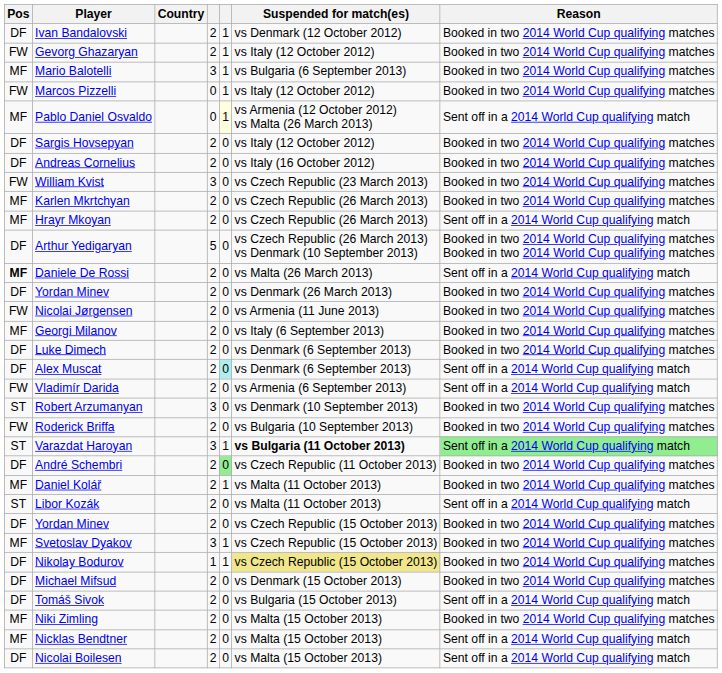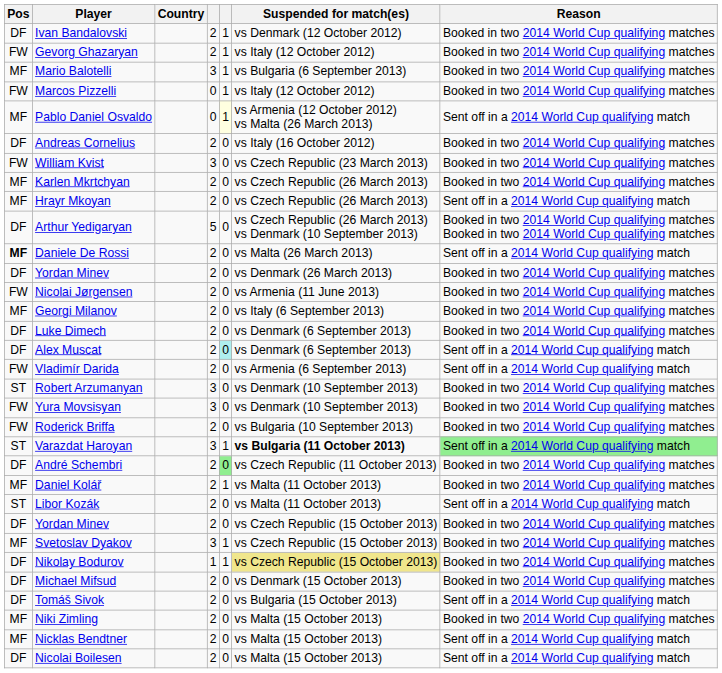 <table class="wikitable" style="text-align: center;">
 <tr>
 <th>Pos</th>
 <th>Player</th>
 <th>Country</th>
 <th></th>
 <th></th>
 <th>Suspended for match(es)</th>
 <th>Reason</th>
 </tr>
 <tr>
 <td>DF</td>
 <td align="left"><a href='#'>Ivan Bandalovski</a></td>
 <td align="left"></td>
 <td>2</td>
 <td>1</td>
 <td align="left">vs Denmark (12 October 2012)</td>
 <td align="left">Booked in two <a href='#'>2014 World Cup qualifying</a> matches</td>
 </tr>
 <tr>
 <td>FW</td>
 <td align="left"><a href='#'>Gevorg Ghazaryan</a></td>
 <td align="left"></td>
 <td>2</td>
 <td>1</td>
 <td align="left">vs Italy (12 October 2012)<br></td>
 <td align="left">Booked in two <a href='#'>2014 World Cup qualifying</a> matches</td>
 </tr>
 <tr>
 <td>MF</td>
 <td align="left"><a href='#'>Mario Balotelli</a></td>
 <td align="left"></td>
 <td>3</td>
 <td>1</td>
 <td align="left">vs Bulgaria (6 September 2013)</td>
 <td align="left">Booked in two <a href='#'>2014 World Cup qualifying</a> matches</td>
 </tr>
 <tr>
 <td>FW</td>
 <td align="left"><a href='#'>Marcos Pizzelli</a></td>
 <td align="left"></td>
 <td>0</td>
 <td>1</td>
 <td align="left">vs Italy (12 October 2012)</td>
 <td align="left">Booked in two <a href='#'>2014 World Cup qualifying</a> matches</td>
 </tr>
 <tr>
 <td>MF</td>
 <td align="left"><a href='#'>Pablo Daniel Osvaldo</a></td>
 <td align="left"></td>
 <td>0</td>
 <td style="background: lightyellow;">1</td>
 <td align="left">vs Armenia (12 October 2012)<br>vs Malta (26 March 2013)</td>
 <td align="left">Sent off in a <a href='#'>2014 World Cup qualifying</a> match</td>
-</tr>
-<tr>
-<td>DF</td>
-<td align="left"><a href='#'>Sargis Hovsepyan</a></td>
-<td align="left"></td>
-<td>2</td>
-<td>0</td>
-<td align="left">vs Italy (12 October 2012)</td>
-<td align="left">Booked in two <a href='#'>2014 World Cup qualifying</a> matches</td>
 </tr>
 <tr>
 <td>DF</td>
 <td align="left"><a href='#'>Andreas Cornelius</a></td>
 <td align="left"></td>
 <td>2</td>
 <td>0</td>
 <td align="left">vs Italy (16 October 2012)</td>
 <td align="left">Booked in two <a href='#'>2014 World Cup qualifying</a> matches</td>
 </tr>
 <tr>
 <td>FW</td>
 <td align="left"><a href='#'>William Kvist</a></td>
 <td align="left"></td>
 <td>3</td>
 <td>0</td>
 <td align="left">vs Czech Republic (23 March 2013)</td>
 <td align="left">Booked in two <a href='#'>2014 World Cup qualifying</a> matches</td>
 </tr>
 <tr>
 <td>MF</td>
 <td align="left"><a href='#'>Karlen Mkrtchyan</a></td>
 <td align="left"></td>
 <td>2</td>
 <td>0</td>
 <td align="left">vs Czech Republic (26 March 2013)</td>
 <td align="left">Booked in two <a href='#'>2014 World Cup qualifying</a> matches</td>
 </tr>
 <tr>
 <td>MF</td>
 <td align="left"><a href='#'>Hrayr Mkoyan</a></td>
 <td align="left"></td>
 <td>2</td>
 <td>0</td>
 <td align="left">vs Czech Republic (26 March 2013)</td>
 <td align="left">Sent off in a <a href='#'>2014 World Cup qualifying</a> match</td>
 </tr>
 <tr>
 <td>DF</td>
 <td align="left"><a href='#'>Arthur Yedigaryan</a></td>
 <td align="left"></td>
 <td>5</td>
 <td>0</td>
 <td align="left">vs Czech Republic (26 March 2013)<br>vs Denmark (10 September 2013)</td>
 <td align="left">Booked in two <a href='#'>2014 World Cup qualifying</a> matches<br>Booked in two <a href='#'>2014 World Cup qualifying</a> matches</td>
 </tr>
 <tr>
 <td><strong>MF</strong></td>
 <td align="left"><a href='#'>Daniele De Rossi</a></td>
 <td align="left"></td>
 <td>2</td>
 <td>0</td>
 <td align="left">vs Malta (26 March 2013)</td>
 <td align="left">Sent off in a <a href='#'>2014 World Cup qualifying</a> match</td>
 </tr>
 <tr>
 <td>DF</td>
 <td align="left"><a href='#'>Yordan Minev</a></td>
 <td align="left"></td>
 <td>2</td>
 <td>0</td>
 <td align="left">vs Denmark (26 March 2013)</td>
 <td align="left">Booked in two <a href='#'>2014 World Cup qualifying</a> matches</td>
 </tr>
 <tr>
 <td>FW</td>
 <td align="left"><a href='#'>Nicolai Jørgensen</a></td>
 <td align="left"></td>
 <td>2</td>
 <td>0</td>
 <td align="left">vs Armenia (11 June 2013)</td>
 <td align="left">Booked in two <a href='#'>2014 World Cup qualifying</a> matches</td>
 </tr>
 <tr>
 <td>MF</td>
 <td align="left"><a href='#'>Georgi Milanov</a></td>
 <td align="left"></td>
 <td>2</td>
 <td>0</td>
 <td align="left">vs Italy (6 September 2013)</td>
 <td align="left">Booked in two <a href='#'>2014 World Cup qualifying</a> matches</td>
 </tr>
 <tr>
 <td>DF</td>
 <td align="left"><a href='#'>Luke Dimech</a></td>
 <td align="left"></td>
 <td>2</td>
 <td>0</td>
 <td align="left">vs Denmark (6 September 2013)</td>
 <td align="left">Booked in two <a href='#'>2014 World Cup qualifying</a> matches</td>
 </tr>
 <tr>
 <td>DF</td>
 <td align="left"><a href='#'>Alex Muscat</a></td>
 <td align="left"></td>
 <td>2</td>
 <td style="background: paleturquoise;">0</td>
 <td align="left">vs Denmark (6 September 2013)</td>
 <td align="left">Sent off in a <a href='#'>2014 World Cup qualifying</a> match</td>
 </tr>
 <tr>
 <td>FW</td>
 <td align="left"><a href='#'>Vladimír Darida</a></td>
 <td align="left"></td>
 <td>2</td>
 <td>0</td>
 <td align="left">vs Armenia (6 September 2013)</td>
 <td align="left">Sent off in a <a href='#'>2014 World Cup qualifying</a> match</td>
 </tr>
 <tr>
 <td>ST</td>
 <td align="left"><a href='#'>Robert Arzumanyan</a></td>
+<td align="left"></td>
+<td>3</td>
+<td>0</td>
+<td align="left">vs Denmark (10 September 2013)</td>
+<td align="left">Booked in two <a href='#'>2014 World Cup qualifying</a> matches</td>
+</tr>
+<tr>
+<td>FW</td>
+<td align="left"><a href='#'>Yura Movsisyan</a></td>
 <td align="left"></td>
 <td>3</td>
 <td>0</td>
 <td align="left">vs Denmark (10 September 2013)</td>
 <td align="left">Booked in two <a href='#'>2014 World Cup qualifying</a> matches</td>
 </tr>
 <tr>
 <td>FW</td>
 <td align="left"><a href='#'>Roderick Briffa</a></td>
 <td align="left"></td>
 <td>2</td>
 <td>0</td>
 <td align="left">vs Bulgaria (10 September 2013)</td>
 <td align="left">Booked in two <a href='#'>2014 World Cup qualifying</a> matches</td>
 </tr>
 <tr>
 <td>ST</td>
 <td align="left"><a href='#'>Varazdat Haroyan</a></td>
 <td align="left"></td>
 <td>3</td>
 <td>1</td>
 <td align="left"><strong>vs Bulgaria (11 October 2013)</strong></td>
 <td align="left" style="background: lightgreen;">Sent off in a <a href='#'>2014 World Cup qualifying</a> match</td>
 </tr>
 <tr>
 <td>DF</td>
 <td align="left"><a href='#'>André Schembri</a></td>
 <td align="left"></td>
 <td>2</td>
 <td style="background: lightgreen;">0</td>
 <td align="left">vs Czech Republic (11 October 2013)</td>
 <td align="left">Booked in two <a href='#'>2014 World Cup qualifying</a> matches</td>
 </tr>
 <tr>
 <td>MF</td>
 <td align="left"><a href='#'>Daniel Kolář</a></td>
 <td align="left"></td>
 <td>2</td>
 <td>1</td>
 <td align="left">vs Malta (11 October 2013)</td>
 <td align="left">Booked in two <a href='#'>2014 World Cup qualifying</a> matches</td>
 </tr>
 <tr>
 <td>ST</td>
 <td align="left"><a href='#'>Libor Kozák</a></td>
 <td align="left"></td>
 <td>2</td>
 <td>0</td>
 <td align="left">vs Malta (11 October 2013)</td>
 <td align="left">Sent off in a <a href='#'>2014 World Cup qualifying</a> match</td>
 </tr>
 <tr>
 <td>DF</td>
 <td align="left"><a href='#'>Yordan Minev</a></td>
 <td align="left"></td>
 <td>2</td>
 <td>0</td>
 <td align="left">vs Czech Republic (15 October 2013)</td>
 <td align="left">Booked in two <a href='#'>2014 World Cup qualifying</a> matches</td>
 </tr>
 <tr>
 <td>MF</td>
 <td align="left"><a href='#'>Svetoslav Dyakov</a></td>
 <td align="left"></td>
 <td>3</td>
 <td>1</td>
 <td align="left">vs Czech Republic (15 October 2013)</td>
 <td align="left">Booked in two <a href='#'>2014 World Cup qualifying</a> matches</td>
 </tr>
 <tr>
 <td>DF</td>
 <td align="left"><a href='#'>Nikolay Bodurov</a></td>
 <td align="left"></td>
 <td>1</td>
 <td>1</td>
 <td align="left" style="background: khaki;">vs Czech Republic (15 October 2013)</td>
 <td align="left">Booked in two <a href='#'>2014 World Cup qualifying</a> matches</td>
 </tr>
 <tr>
 <td>DF</td>
 <td align="left"><a href='#'>Michael Mifsud</a></td>
 <td align="left"></td>
 <td>2</td>
 <td>0</td>
 <td align="left">vs Denmark (15 October 2013)</td>
 <td align="left">Booked in two <a href='#'>2014 World Cup qualifying</a> matches</td>
 </tr>
 <tr>
 <td>DF</td>
 <td align="left"><a href='#'>Tomáš Sivok</a></td>
 <td align="left"></td>
 <td>2</td>
 <td>0</td>
 <td align="left">vs Bulgaria (15 October 2013)</td>
 <td align="left">Sent off in a <a href='#'>2014 World Cup qualifying</a> match</td>
 </tr>
 <tr>
 <td>MF</td>
 <td align="left"><a href='#'>Niki Zimling</a></td>
 <td align="left"></td>
 <td>2</td>
 <td>0</td>
 <td align="left">vs Malta (15 October 2013)</td>
 <td align="left">Booked in two <a href='#'>2014 World Cup qualifying</a> matches</td>
 </tr>
 <tr>
 <td>MF</td>
 <td align="left"><a href='#'>Nicklas Bendtner</a></td>
 <td align="left"></td>
 <td>2</td>
 <td>0</td>
 <td align="left">vs Malta (15 October 2013)</td>
 <td align="left">Sent off in a <a href='#'>2014 World Cup qualifying</a> match</td>
 </tr>
 <tr>
 <td>DF</td>
 <td align="left"><a href='#'>Nicolai Boilesen</a></td>
 <td align="left"></td>
 <td>2</td>
 <td>0</td>
 <td align="left">vs Malta (15 October 2013)</td>
 <td align="left">Sent off in a <a href='#'>2014 World Cup qualifying</a> match</td>
 </tr>
 </table>
